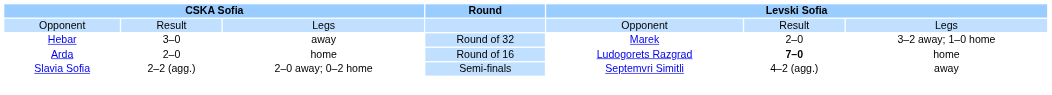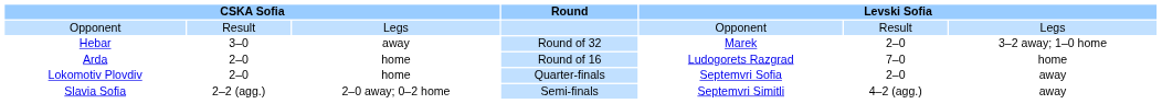 <table width="100%" style="text-align:center">
 <tr valign=top bgcolor=#99ccff>
 <th colspan=3 style="width:1*">CSKA Sofia</th>
 <th><strong>Round</strong></th>
 <th colspan=3 style="width:1*">Levski Sofia</th>
 </tr>
 <tr valign=top bgcolor=#c1e0ff>
 <td>Opponent</td>
 <td>Result</td>
 <td>Legs</td>
 <td bgcolor=#c1e0ff></td>
 <td>Opponent</td>
 <td>Result</td>
 <td>Legs</td>
 </tr>
 <tr>
 <td><a href='#'>Hebar</a></td>
 <td>3–0</td>
 <td>away</td>
 <td bgcolor="#c1e0ff">Round of 32</td>
 <td><a href='#'>Marek</a></td>
 <td>2–0</td>
 <td>3–2 away; 1–0 home</td>
 </tr>
 <tr>
 <td><a href='#'>Arda</a></td>
 <td>2–0</td>
 <td>home</td>
 <td bgcolor="#c1e0ff">Round of 16</td>
 <td><a href='#'>Ludogorets Razgrad</a></td>
-<td><strong>7–0</strong></td>
+<td>7–0</td>
 <td>home</td>
+</tr>
+<tr>
+<td><a href='#'>Lokomotiv Plovdiv</a></td>
+<td>2–0</td>
+<td>home</td>
+<td bgcolor="#c1e0ff">Quarter-finals</td>
+<td><a href='#'>Septemvri Sofia</a></td>
+<td>2–0</td>
+<td>away</td>
 </tr>
 <tr>
 <td><a href='#'>Slavia Sofia</a></td>
 <td>2–2 (agg.) </td>
 <td>2–0 away; 0–2  home</td>
 <td bgcolor="#c1e0ff">Semi-finals</td>
 <td><a href='#'>Septemvri Simitli</a></td>
 <td>4–2 (agg.)</td>
 <td>away</td>
 </tr>
 </table>
